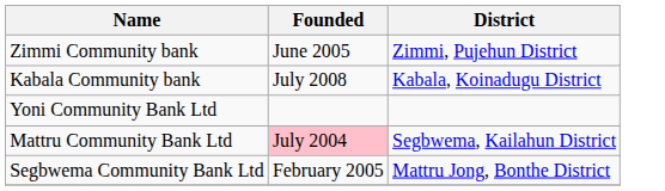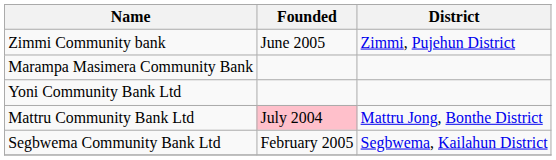 <table class="wikitable">
 <tr>
 </tr>
 <tr>
 <th>Name</th>
 <th>Founded</th>
 <th>District</th>
 </tr>
 <tr>
 <td>Zimmi Community bank</td>
 <td>June 2005</td>
 <td><a href='#'>Zimmi</a>, <a href='#'>Pujehun District</a></td>
 </tr>
 <tr>
-<td>Kabala Community bank</td>
-<td>July 2008</td>
-<td><a href='#'>Kabala</a>, <a href='#'>Koinadugu District</a></td>
+<td>Marampa Masimera Community Bank</td>
+<td></td>
+<td></td>
 </tr>
 <tr>
 <td>Yoni Community Bank Ltd</td>
 <td></td>
 </tr>
 <tr>
 <td>Mattru Community Bank Ltd</td>
 <td style="background: pink;">July 2004</td>
-<td><a href='#'>Segbwema</a>, <a href='#'>Kailahun District</a></td>
+<td><a href='#'>Mattru Jong</a>, <a href='#'>Bonthe District</a></td>
 </tr>
 <tr>
 <td>Segbwema Community Bank Ltd</td>
 <td>February 2005</td>
-<td><a href='#'>Mattru Jong</a>, <a href='#'>Bonthe District</a></td>
+<td><a href='#'>Segbwema</a>, <a href='#'>Kailahun District</a></td>
 </tr>
 <tr>
 </tr>
 </table>
